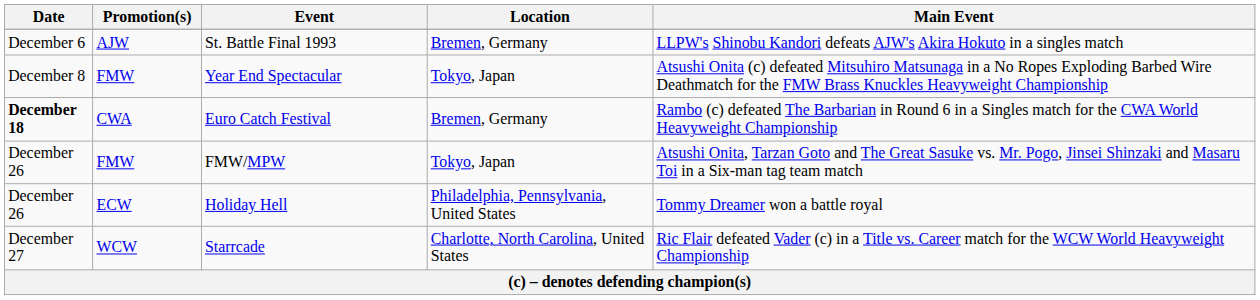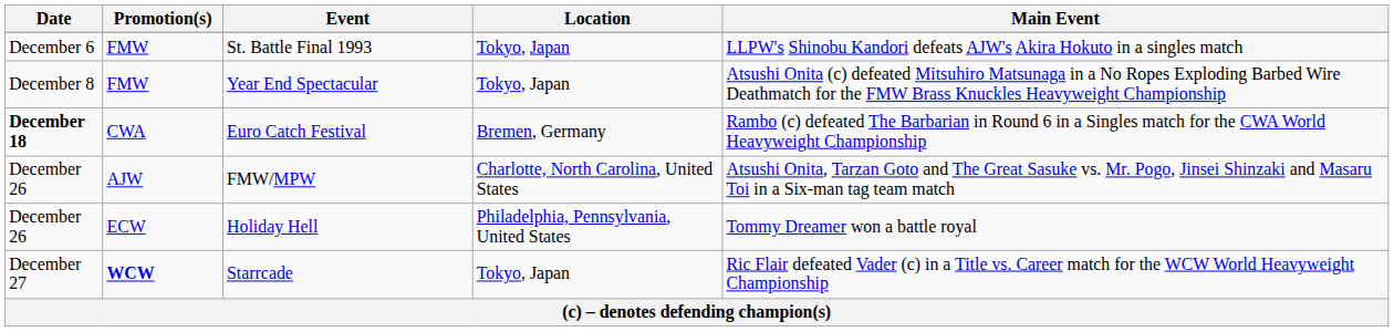 <table class="wikitable" style="width:100%;">
 <tr>
 <th width="5%">Date</th>
 <th width="5%">Promotion(s)</th>
 <th style="width:15%;">Event</th>
 <th style="width:15%;">Location</th>
 <th style="width:40%;">Main Event</th>
 </tr>
 <tr style="width:20%;" |Notes>
 </tr>
 <tr>
 <td>December 6</td>
-<td><a href='#'>AJW</a></td>
+<td><a href='#'>FMW</a></td>
 <td>St. Battle Final 1993</td>
-<td><a href='#'>Bremen</a>, Germany</td>
+<td><a href='#'>Tokyo</a>, <a href='#'>Japan</a></td>
 <td><a href='#'>LLPW's</a> <a href='#'>Shinobu Kandori</a> defeats <a href='#'>AJW's</a> <a href='#'>Akira Hokuto</a> in a singles match</td>
 </tr>
 <tr>
 <td>December 8</td>
 <td><a href='#'>FMW</a></td>
 <td><a href='#'>Year End Spectacular</a></td>
 <td><a href='#'>Tokyo</a>, Japan</td>
 <td><a href='#'>Atsushi Onita</a> (c) defeated <a href='#'>Mitsuhiro Matsunaga</a> in a No Ropes Exploding Barbed Wire Deathmatch for the <a href='#'>FMW Brass Knuckles Heavyweight Championship</a></td>
 </tr>
 <tr>
 <td><strong>December 18</strong></td>
 <td><a href='#'>CWA</a></td>
 <td><a href='#'>Euro Catch Festival</a></td>
 <td><a href='#'>Bremen</a>, Germany</td>
 <td><a href='#'>Rambo</a> (c) defeated <a href='#'>The Barbarian</a> in Round 6 in a Singles match for the <a href='#'>CWA World Heavyweight Championship</a></td>
 </tr>
 <tr>
 <td>December 26</td>
-<td><a href='#'>FMW</a></td>
+<td><a href='#'>AJW</a></td>
 <td>FMW/<a href='#'>MPW</a></td>
-<td><a href='#'>Tokyo</a>, Japan</td>
+<td><a href='#'>Charlotte, North Carolina</a>, United States</td>
 <td><a href='#'>Atsushi Onita</a>, <a href='#'>Tarzan Goto</a> and <a href='#'>The Great Sasuke</a> vs. <a href='#'>Mr. Pogo</a>, <a href='#'>Jinsei Shinzaki</a> and <a href='#'>Masaru Toi</a> in a Six-man tag team match</td>
 </tr>
 <tr>
 <td>December 26</td>
 <td><a href='#'>ECW</a></td>
 <td><a href='#'>Holiday Hell</a></td>
 <td><a href='#'>Philadelphia, Pennsylvania</a>, United States</td>
 <td><a href='#'>Tommy Dreamer</a> won a battle royal</td>
 </tr>
 <tr>
 <td>December 27</td>
-<td><a href='#'>WCW</a></td>
+<td><strong><a href='#'>WCW</a></strong></td>
 <td><a href='#'>Starrcade</a></td>
-<td><a href='#'>Charlotte, North Carolina</a>, United States</td>
+<td><a href='#'>Tokyo</a>, Japan</td>
 <td><a href='#'>Ric Flair</a> defeated <a href='#'>Vader</a> (c) in a <a href='#'>Title vs. Career</a> match for the <a href='#'>WCW World Heavyweight Championship</a></td>
 </tr>
 <tr>
 <th colspan="6">(c) – denotes defending champion(s)</th>
 </tr>
 </table>
